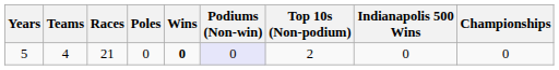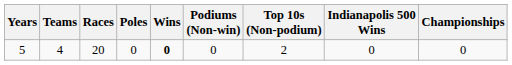 <table class="wikitable" style="text-align:center; font-size:95%">
 <tr>
 <th>Years</th>
 <th>Teams</th>
 <th>Races</th>
 <th>Poles</th>
 <th>Wins</th>
 <th>Podiums<br>(Non-win)</th>
 <th>Top 10s<br>(Non-podium)</th>
 <th>Indianapolis 500<br>Wins</th>
 <th>Championships</th>
 </tr>
 <tr>
 <td>5</td>
 <td>4</td>
-<td>21</td>
+<td>20</td>
 <td>0</td>
 <td><strong>0</strong></td>
-<td style="background: lavender;">0</td>
+<td>0</td>
 <td>2</td>
 <td>0</td>
 <td>0</td>
 </tr>
 </table>
